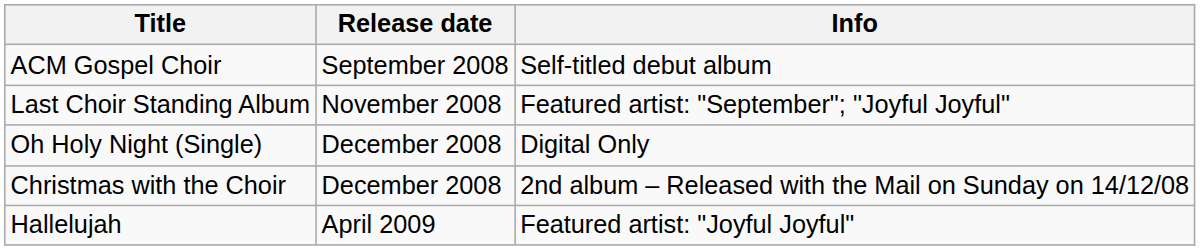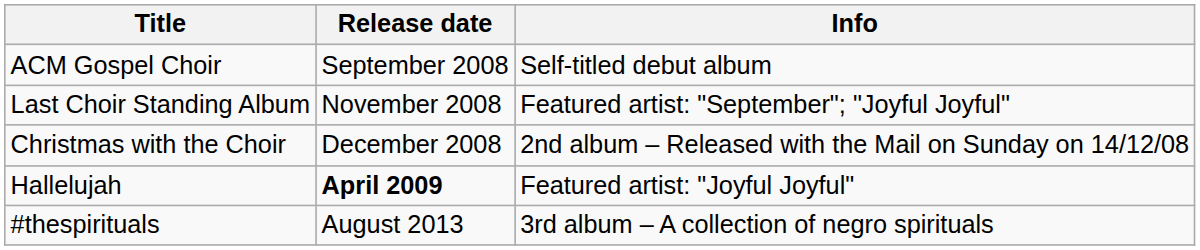 <table class="wikitable">
 <tr>
 <th>Title</th>
 <th>Release date</th>
 <th>Info</th>
 </tr>
 <tr>
 <td>ACM Gospel Choir</td>
 <td>September 2008</td>
 <td>Self-titled debut album</td>
 </tr>
 <tr>
 <td>Last Choir Standing Album</td>
 <td>November 2008</td>
 <td>Featured artist: "September"; "Joyful Joyful"</td>
 </tr>
 <tr>
-<td>Oh Holy Night (Single)</td>
-<td>December 2008</td>
-<td>Digital Only</td>
-</tr>
-<tr>
 <td>Christmas with the Choir</td>
 <td>December 2008</td>
 <td>2nd album – Released with the Mail on Sunday on 14/12/08</td>
 </tr>
 <tr>
 <td>Hallelujah</td>
-<td>April 2009</td>
+<td><strong>April 2009</strong></td>
 <td>Featured artist: "Joyful Joyful"</td>
 </tr>
+<tr>
+<td>#thespirituals</td>
+<td>August 2013</td>
+<td>3rd album – A collection of negro spirituals</td>
+</tr>
 </table>
